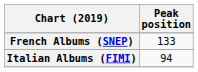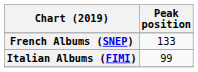 <table class="wikitable sortable plainrowheaders" style="text-align:center;">
 <tr>
 <th>Chart (2019)</th>
 <th>Peak<br>position</th>
 </tr>
 <tr>
 </tr>
 <tr>
 </tr>
 <tr>
 </tr>
 <tr>
 <th scope="row">French Albums (<a href='#'>SNEP</a>)</th>
 <td>133</td>
 </tr>
 <tr>
 </tr>
 <tr>
 <th scope="row">Italian Albums (<a href='#'>FIMI</a>)</th>
-<td>94</td>
+<td>99</td>
 </tr>
 <tr>
 </tr>
 <tr>
 </tr>
 <tr>
 </tr>
 <tr>
 </tr>
 <tr>
 </tr>
 <tr>
 </tr>
 </table>
